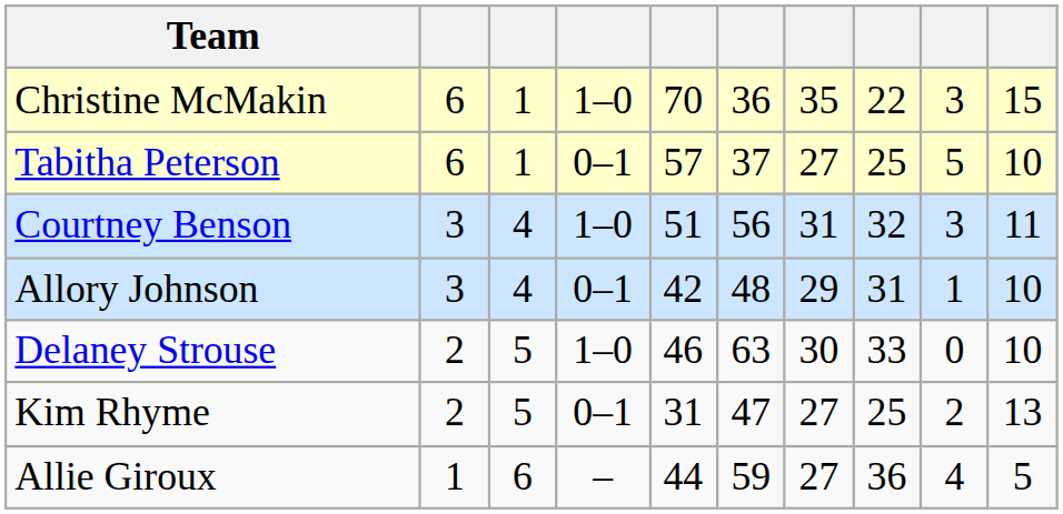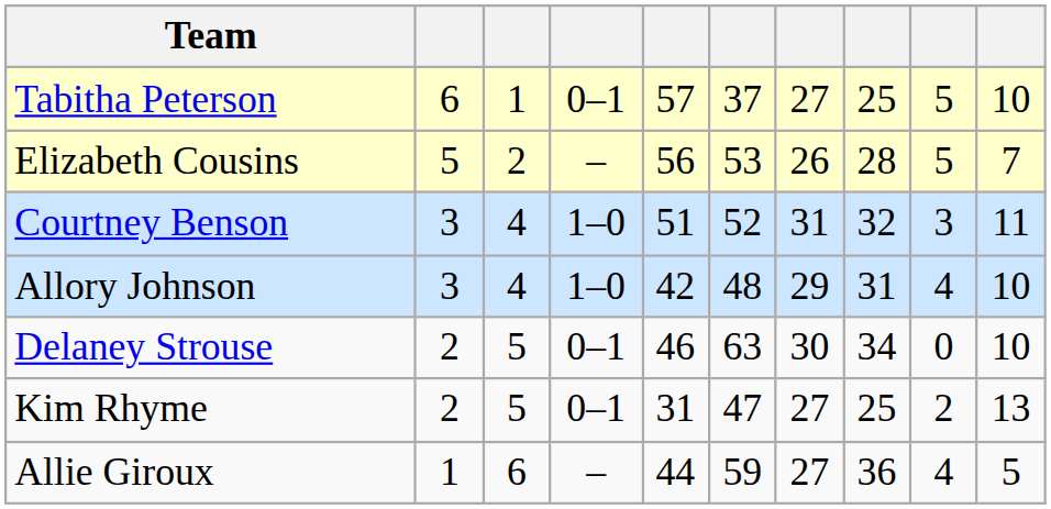 <table class=wikitable style="text-align: center;">
 <tr>
 <th width=160>Team</th>
 <th width=20></th>
 <th width=20></th>
 <th width=30></th>
 <th width=20></th>
 <th width=20></th>
 <th width=20></th>
 <th width=20></th>
 <th width=20></th>
 <th width=20></th>
 </tr>
 <tr bgcolor=#ffffcc>
-<td style="text-align: left;"> Christine McMakin</td>
-<td>6</td>
-<td>1</td>
-<td>1–0</td>
-<td>70</td>
-<td>36</td>
-<td>35</td>
-<td>22</td>
-<td>3</td>
-<td>15</td>
-</tr>
-<tr bgcolor=#ffffcc>
 <td style="text-align: left;"> <a href='#'>Tabitha Peterson</a></td>
 <td>6</td>
 <td>1</td>
 <td>0–1</td>
 <td>57</td>
 <td>37</td>
 <td>27</td>
 <td>25</td>
 <td>5</td>
 <td>10</td>
 </tr>
+<tr bgcolor=#ffffcc>
+<td style="text-align: left;"> Elizabeth Cousins</td>
+<td>5</td>
+<td>2</td>
+<td>–</td>
+<td>56</td>
+<td>53</td>
+<td>26</td>
+<td>28</td>
+<td>5</td>
+<td>7</td>
+</tr>
 <tr bgcolor=#CCE6FF>
 <td style="text-align: left;"> <a href='#'>Courtney Benson</a></td>
 <td>3</td>
 <td>4</td>
 <td>1–0</td>
 <td>51</td>
-<td>56</td>
+<td>52</td>
 <td>31</td>
 <td>32</td>
 <td>3</td>
 <td>11</td>
 </tr>
 <tr bgcolor=#CCE6FF>
 <td style="text-align: left;"> Allory Johnson</td>
 <td>3</td>
 <td>4</td>
-<td>0–1</td>
+<td>1–0</td>
 <td>42</td>
 <td>48</td>
 <td>29</td>
 <td>31</td>
-<td>1</td>
+<td>4</td>
 <td>10</td>
 </tr>
 <tr>
 <td style="text-align: left;"> <a href='#'>Delaney Strouse</a></td>
 <td>2</td>
 <td>5</td>
-<td>1–0</td>
+<td>0–1</td>
 <td>46</td>
 <td>63</td>
 <td>30</td>
-<td>33</td>
+<td>34</td>
 <td>0</td>
 <td>10</td>
 </tr>
 <tr>
 <td style="text-align: left;"> Kim Rhyme</td>
 <td>2</td>
 <td>5</td>
 <td>0–1</td>
 <td>31</td>
 <td>47</td>
 <td>27</td>
 <td>25</td>
 <td>2</td>
 <td>13</td>
 </tr>
 <tr>
 <td style="text-align: left;"> Allie Giroux</td>
 <td>1</td>
 <td>6</td>
 <td>–</td>
 <td>44</td>
 <td>59</td>
 <td>27</td>
 <td>36</td>
 <td>4</td>
 <td>5</td>
 </tr>
 </table>
